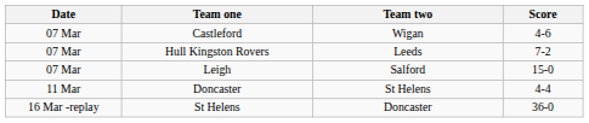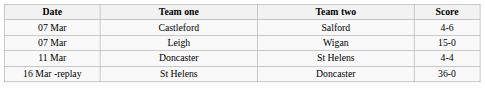 <table class="wikitable" style="text-align: center">
 <tr>
 <th width=150>Date</th>
 <th width=250>Team one</th>
 <th width=250>Team two</th>
 <th width=100>Score</th>
 </tr>
 <tr>
 <td>07 Mar</td>
 <td>Castleford</td>
-<td>Wigan</td>
+<td>Salford</td>
 <td>4-6</td>
 </tr>
 <tr>
 <td>07 Mar</td>
-<td>Hull Kingston Rovers</td>
-<td>Leeds</td>
-<td>7-2</td>
-</tr>
-<tr>
-<td>07 Mar</td>
 <td>Leigh</td>
-<td>Salford</td>
+<td>Wigan</td>
 <td>15-0</td>
 </tr>
 <tr>
 <td>11 Mar</td>
 <td>Doncaster</td>
 <td>St Helens</td>
 <td>4-4</td>
 </tr>
 <tr>
 <td>16 Mar -replay</td>
 <td>St Helens</td>
 <td>Doncaster</td>
 <td>36-0</td>
 </tr>
 </table>
